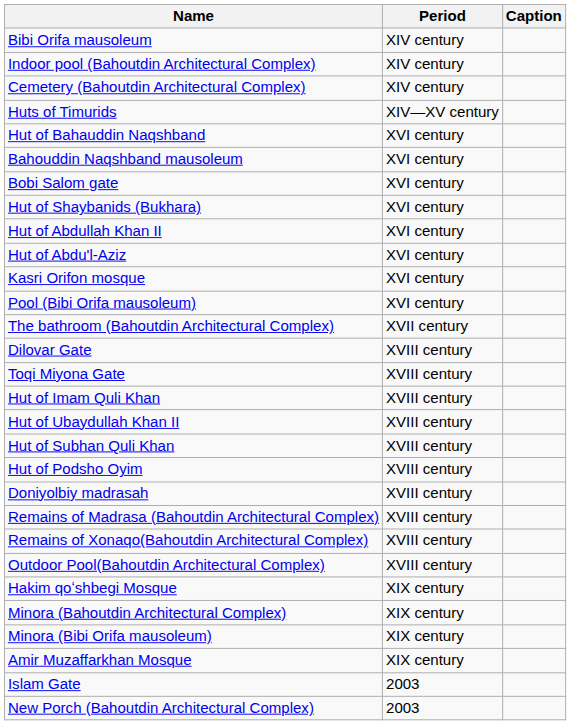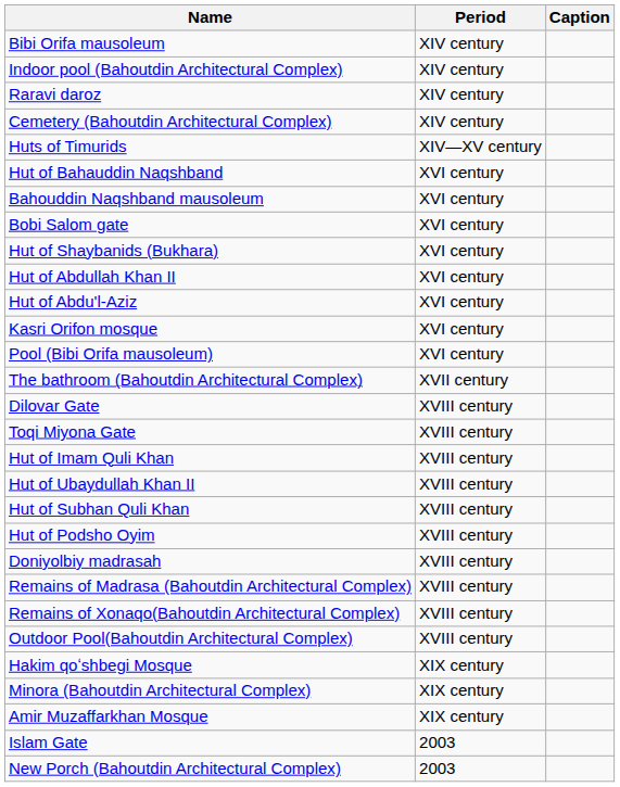 <table class="wikitable sortable">
 <tr>
 <th><strong>Name</strong></th>
 <th>Period</th>
 <th>Caption</th>
 </tr>
 <tr>
 <td><a href='#'>Bibi Orifa mausoleum</a></td>
 <td>XIV century</td>
 <td></td>
 </tr>
 <tr>
 <td><a href='#'>Indoor pool (Bahoutdin Architectural Complex)</a></td>
+<td>XIV century</td>
+<td></td>
+</tr>
+<tr>
+<td><a href='#'>Raravi daroz</a></td>
 <td>XIV century</td>
 <td></td>
 </tr>
 <tr>
 <td><a href='#'>Cemetery (Bahoutdin Architectural Complex)</a></td>
 <td>XIV century</td>
 <td></td>
 </tr>
 <tr>
 <td><a href='#'>Huts of Timurids</a></td>
 <td>XIV—XV century</td>
 <td></td>
 </tr>
 <tr>
 <td><a href='#'>Hut of Bahauddin Naqshband</a></td>
 <td>XVI century</td>
 <td></td>
 </tr>
 <tr>
 <td><a href='#'>Bahouddin Naqshband mausoleum</a></td>
 <td>XVI century</td>
 <td></td>
 </tr>
 <tr>
 <td><a href='#'>Bobi Salom gate</a></td>
 <td>XVI century</td>
 <td></td>
 </tr>
 <tr>
 <td><a href='#'>Hut of Shaybanids (Bukhara)</a></td>
 <td>XVI century</td>
 <td></td>
 </tr>
 <tr>
 <td><a href='#'>Hut of Abdullah Khan II</a></td>
 <td>XVI century</td>
 <td></td>
 </tr>
 <tr>
 <td><a href='#'>Hut of Abdu'l-Aziz</a></td>
 <td>XVI century</td>
 <td></td>
 </tr>
 <tr>
 <td><a href='#'>Kasri Orifon mosque</a></td>
 <td>XVI century</td>
 <td></td>
 </tr>
 <tr>
 <td><a href='#'>Pool (Bibi Orifa mausoleum)</a></td>
 <td>XVI century</td>
 <td></td>
 </tr>
 <tr>
 <td><a href='#'>The bathroom (Bahoutdin Architectural Complex)</a></td>
 <td>XVII century</td>
 <td></td>
 </tr>
 <tr>
 <td><a href='#'>Dilovar Gate</a></td>
 <td>XVIII century</td>
 <td></td>
 </tr>
 <tr>
 <td><a href='#'>Toqi Miyona Gate</a></td>
 <td>XVIII century</td>
 <td></td>
 </tr>
 <tr>
 <td><a href='#'>Hut of Imam Quli Khan</a></td>
 <td>XVIII century</td>
 <td></td>
 </tr>
 <tr>
 <td><a href='#'>Hut of Ubaydullah Khan II</a></td>
 <td>XVIII century</td>
 <td></td>
 </tr>
 <tr>
 <td><a href='#'>Hut of Subhan Quli Khan</a></td>
 <td>XVIII century</td>
 <td></td>
 </tr>
 <tr>
 <td><a href='#'>Hut of Podsho Oyim</a></td>
 <td>XVIII century</td>
 <td></td>
 </tr>
 <tr>
 <td><a href='#'>Doniyolbiy madrasah</a></td>
 <td>XVIII century</td>
 <td></td>
 </tr>
 <tr>
 <td><a href='#'>Remains of Madrasa (Bahoutdin Architectural Complex)</a></td>
 <td>XVIII century</td>
 <td></td>
 </tr>
 <tr>
 <td><a href='#'>Remains of Xonaqo(Bahoutdin Architectural Complex)</a></td>
 <td>XVIII century</td>
 <td></td>
 </tr>
 <tr>
 <td><a href='#'>Outdoor Pool(Bahoutdin Architectural Complex)</a></td>
 <td>XVIII century</td>
 <td></td>
 </tr>
 <tr>
 <td><a href='#'>Hakim qoʻshbegi Mosque</a></td>
 <td>XIX century</td>
 <td></td>
 </tr>
 <tr>
 <td><a href='#'>Minora (Bahoutdin Architectural Complex)</a></td>
 <td>XIX century</td>
 <td></td>
 </tr>
 <tr>
-<td><a href='#'>Minora (Bibi Orifa mausoleum)</a></td>
-<td>XIX century</td>
-<td></td>
-</tr>
-<tr>
 <td><a href='#'>Amir Muzaffarkhan Mosque</a></td>
 <td>XIX century</td>
 <td></td>
 </tr>
 <tr>
 <td><a href='#'>Islam Gate</a></td>
 <td>2003</td>
 <td></td>
 </tr>
 <tr>
 <td><a href='#'>New Porch (Bahoutdin Architectural Complex)</a></td>
 <td>2003</td>
 <td></td>
 </tr>
 </table>
